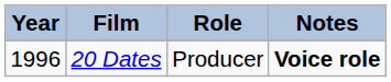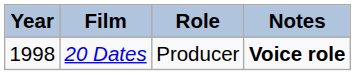 <table class="wikitable" style="font-size:95%;">
 <tr>
 <th style="background:#B0C4DE;">Year</th>
 <th style="background:#B0C4DE;">Film</th>
 <th style="background:#B0C4DE;">Role</th>
 <th style="background:#B0C4DE;">Notes</th>
 </tr>
 <tr>
-<td>1996</td>
+<td>1998</td>
 <td><em><a href='#'>20 Dates</a></em></td>
 <td>Producer</td>
 <td><strong>Voice role</strong></td>
 </tr>
 </table>
